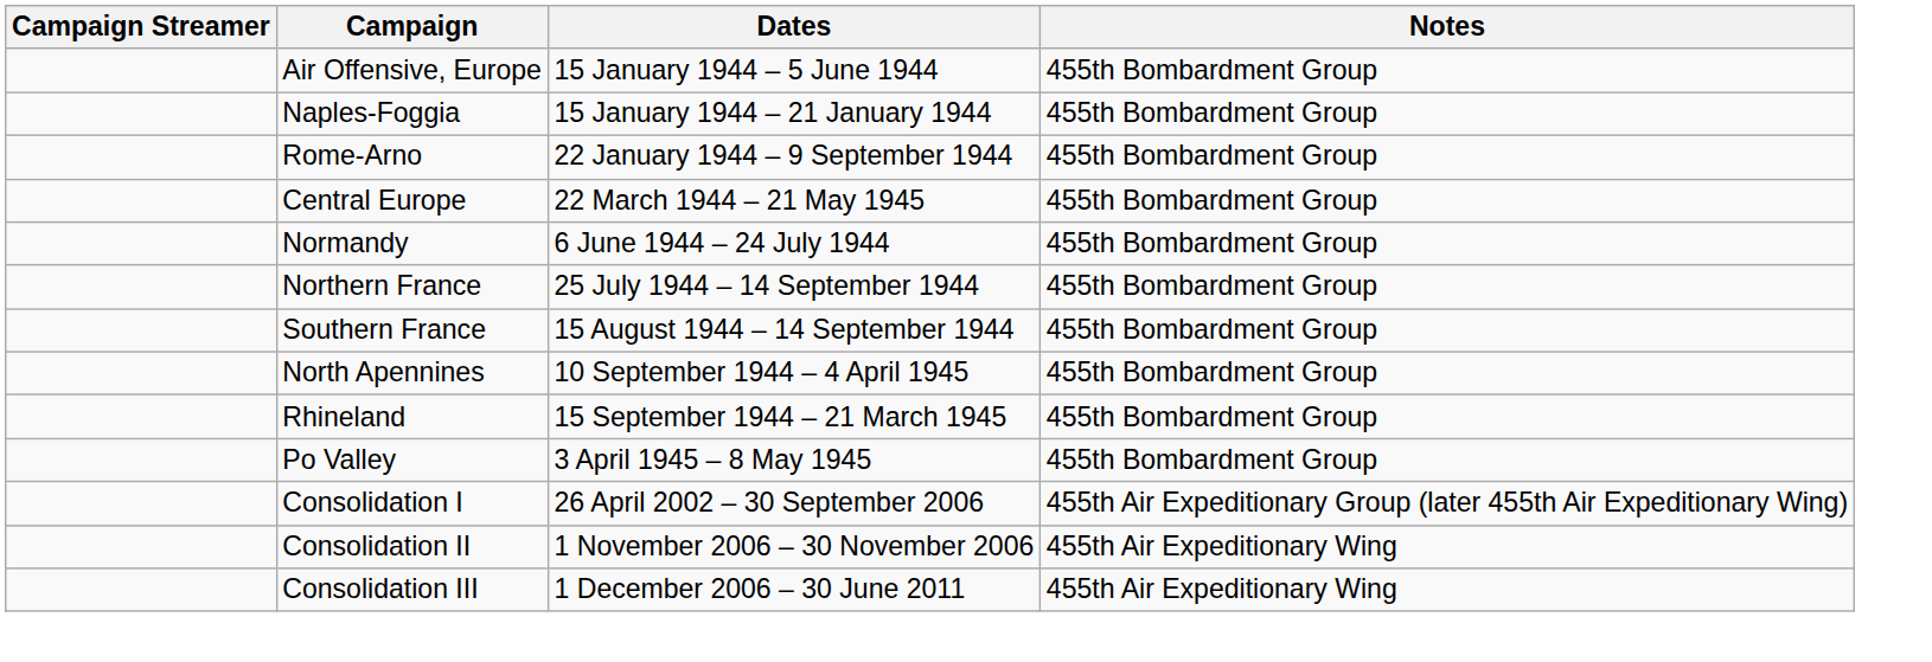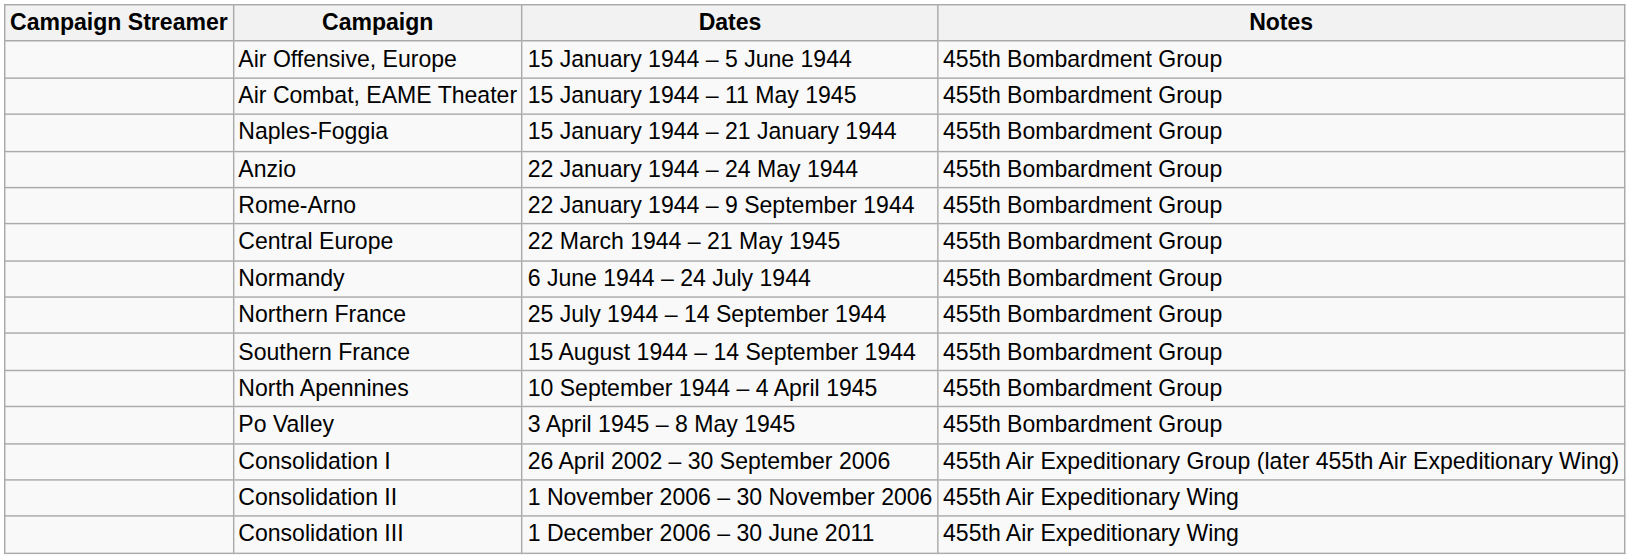 <table class="wikitable">
 <tr style="background:#efefef;">
 <th>Campaign Streamer</th>
 <th>Campaign</th>
 <th>Dates</th>
 <th>Notes</th>
 </tr>
 <tr>
 <td></td>
 <td>Air Offensive, Europe</td>
 <td>15 January 1944 – 5 June 1944</td>
 <td>455th Bombardment Group</td>
 </tr>
 <tr>
 <td></td>
+<td>Air Combat, EAME Theater</td>
+<td>15 January 1944 – 11 May 1945</td>
+<td>455th Bombardment Group</td>
+</tr>
+<tr>
+<td></td>
 <td>Naples-Foggia</td>
 <td>15 January 1944 – 21 January 1944</td>
+<td>455th Bombardment Group</td>
+</tr>
+<tr>
+<td></td>
+<td>Anzio</td>
+<td>22 January 1944 – 24 May 1944</td>
 <td>455th Bombardment Group</td>
 </tr>
 <tr>
 <td></td>
 <td>Rome-Arno</td>
 <td>22 January 1944 – 9 September 1944</td>
 <td>455th Bombardment Group</td>
 </tr>
 <tr>
 <td></td>
 <td>Central Europe</td>
 <td>22 March 1944 – 21 May 1945</td>
 <td>455th Bombardment Group</td>
 </tr>
 <tr>
 <td></td>
 <td>Normandy</td>
 <td>6 June 1944 – 24 July 1944</td>
 <td>455th Bombardment Group</td>
 </tr>
 <tr>
 <td></td>
 <td>Northern France</td>
 <td>25 July 1944 – 14 September 1944</td>
 <td>455th Bombardment Group</td>
 </tr>
 <tr>
 <td></td>
 <td>Southern France</td>
 <td>15 August 1944 – 14 September 1944</td>
 <td>455th Bombardment Group</td>
 </tr>
 <tr>
 <td></td>
 <td>North Apennines</td>
 <td>10 September 1944 – 4 April 1945</td>
 <td>455th Bombardment Group</td>
 </tr>
 <tr>
 <td></td>
-<td>Rhineland</td>
-<td>15 September 1944 – 21 March 1945</td>
-<td>455th Bombardment Group</td>
-</tr>
-<tr>
-<td></td>
 <td>Po Valley</td>
 <td>3 April 1945 – 8 May 1945</td>
 <td>455th Bombardment Group</td>
 </tr>
 <tr>
 <td></td>
 <td>Consolidation I</td>
 <td>26 April 2002 – 30 September 2006</td>
 <td>455th Air Expeditionary Group (later 455th Air Expeditionary Wing)</td>
 </tr>
 <tr>
 <td></td>
 <td>Consolidation II</td>
 <td>1 November 2006 – 30 November 2006</td>
 <td>455th Air Expeditionary Wing</td>
 </tr>
 <tr>
 <td></td>
 <td>Consolidation III</td>
 <td>1 December 2006 – 30 June 2011</td>
 <td>455th Air Expeditionary Wing</td>
 </tr>
 </table>
